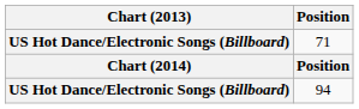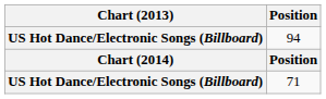 <table class="wikitable plainrowheaders" style="text-align:center">
 <tr>
 <th scope="col">Chart (2013)</th>
 <th scope="col">Position</th>
 </tr>
 <tr>
 <th scope="row">US Hot Dance/Electronic Songs (<em>Billboard</em>)</th>
-<td>71</td>
+<td>94</td>
 </tr>
 <tr>
 <th scope="col">Chart (2014)</th>
 <th scope="col">Position</th>
 </tr>
 <tr>
 <th scope="row">US Hot Dance/Electronic Songs (<em>Billboard</em>)</th>
-<td>94</td>
+<td>71</td>
 </tr>
 </table>
